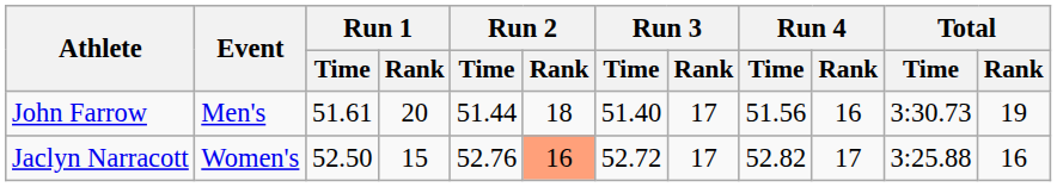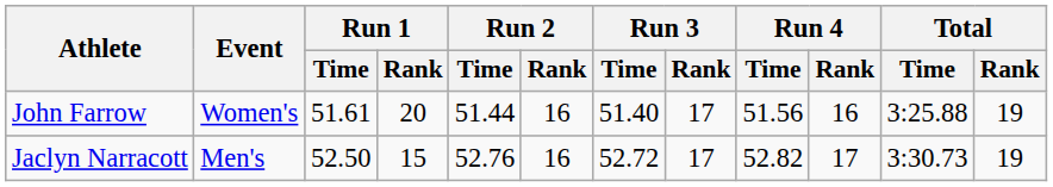 <table class="wikitable" style="font-size:90%">
 <tr>
 <th rowspan="2">Athlete</th>
 <th rowspan="2">Event</th>
 <th colspan="2">Run 1</th>
 <th colspan="2">Run 2</th>
 <th colspan="2">Run 3</th>
 <th colspan="2">Run 4</th>
 <th colspan="2">Total</th>
 </tr>
 <tr style="font-size:95%">
 <th>Time</th>
 <th>Rank</th>
 <th>Time</th>
 <th>Rank</th>
 <th>Time</th>
 <th>Rank</th>
 <th>Time</th>
 <th>Rank</th>
 <th>Time</th>
 <th>Rank</th>
 </tr>
 <tr align=center>
 <td align=left><a href='#'>John Farrow</a></td>
-<td align=left><a href='#'>Men's</a></td>
+<td align=left><a href='#'>Women's</a></td>
 <td>51.61</td>
 <td>20</td>
 <td>51.44</td>
-<td>18</td>
+<td>16</td>
 <td>51.40</td>
 <td>17</td>
 <td>51.56</td>
 <td>16</td>
-<td>3:30.73</td>
+<td>3:25.88</td>
 <td>19</td>
 </tr>
 <tr align=center>
 <td align=left><a href='#'>Jaclyn Narracott</a></td>
-<td align=left><a href='#'>Women's</a></td>
+<td align=left><a href='#'>Men's</a></td>
 <td>52.50</td>
 <td>15</td>
 <td>52.76</td>
-<td style="background: lightsalmon;">16</td>
+<td>16</td>
 <td>52.72</td>
 <td>17</td>
 <td>52.82</td>
 <td>17</td>
-<td>3:25.88</td>
-<td>16</td>
+<td>3:30.73</td>
+<td>19</td>
 </tr>
 </table>
